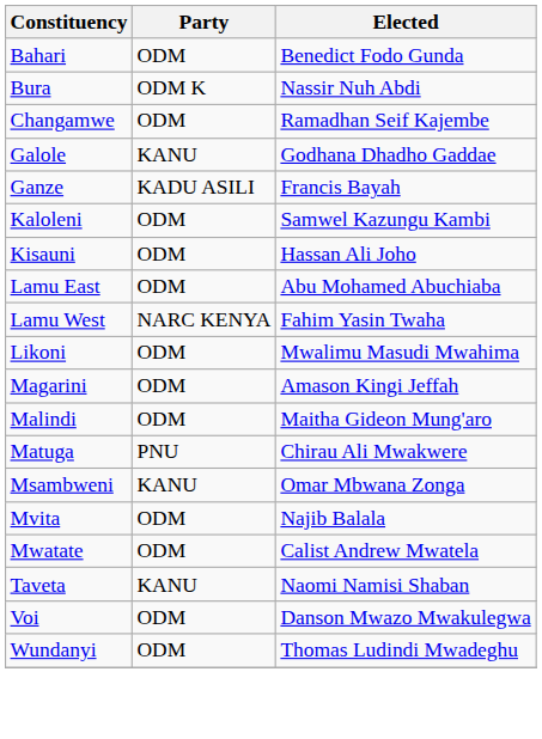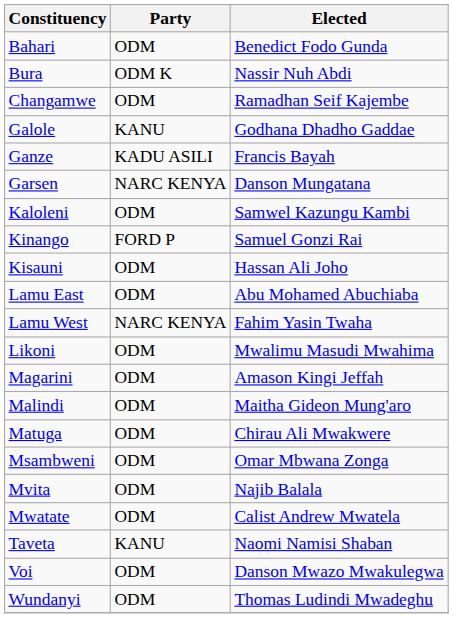 <table class="wikitable">
 <tr>
 <th>Constituency</th>
 <th>Party  <br><small></small></th>
 <th>Elected</th>
 </tr>
 <tr>
 <td><a href='#'>Bahari</a></td>
 <td>ODM</td>
 <td><a href='#'>Benedict Fodo Gunda</a></td>
 </tr>
 <tr>
 <td><a href='#'>Bura</a></td>
 <td>ODM K</td>
 <td><a href='#'>Nassir Nuh Abdi</a></td>
 </tr>
 <tr>
 <td><a href='#'>Changamwe</a></td>
 <td>ODM</td>
 <td><a href='#'>Ramadhan Seif Kajembe</a></td>
 </tr>
 <tr>
 <td><a href='#'>Galole</a></td>
 <td>KANU</td>
 <td><a href='#'>Godhana Dhadho Gaddae</a></td>
 </tr>
 <tr>
 <td><a href='#'>Ganze</a></td>
 <td>KADU ASILI</td>
 <td><a href='#'>Francis Bayah</a></td>
 </tr>
 <tr>
+<td><a href='#'>Garsen</a></td>
+<td>NARC KENYA</td>
+<td><a href='#'>Danson Mungatana</a></td>
+</tr>
+<tr>
 <td><a href='#'>Kaloleni</a></td>
 <td>ODM</td>
 <td><a href='#'>Samwel Kazungu Kambi</a></td>
+</tr>
+<tr>
+<td><a href='#'>Kinango</a></td>
+<td>FORD P</td>
+<td><a href='#'>Samuel Gonzi Rai</a></td>
 </tr>
 <tr>
 <td><a href='#'>Kisauni</a></td>
 <td>ODM</td>
 <td><a href='#'>Hassan Ali Joho</a></td>
 </tr>
 <tr>
 <td><a href='#'>Lamu East</a></td>
 <td>ODM</td>
 <td><a href='#'>Abu Mohamed Abuchiaba</a></td>
 </tr>
 <tr>
 <td><a href='#'>Lamu West</a></td>
 <td>NARC KENYA</td>
 <td><a href='#'>Fahim Yasin Twaha</a></td>
 </tr>
 <tr>
 <td><a href='#'>Likoni</a></td>
 <td>ODM</td>
 <td><a href='#'>Mwalimu Masudi Mwahima</a></td>
 </tr>
 <tr>
 <td><a href='#'>Magarini</a></td>
 <td>ODM</td>
 <td><a href='#'>Amason Kingi Jeffah</a></td>
 </tr>
 <tr>
 <td><a href='#'>Malindi</a></td>
 <td>ODM</td>
 <td><a href='#'>Maitha Gideon Mung'aro</a></td>
 </tr>
 <tr>
 <td><a href='#'>Matuga</a></td>
-<td>PNU</td>
+<td>ODM</td>
 <td><a href='#'>Chirau Ali Mwakwere</a></td>
 </tr>
 <tr>
 <td><a href='#'>Msambweni</a></td>
-<td>KANU</td>
+<td>ODM</td>
 <td><a href='#'>Omar Mbwana Zonga</a></td>
 </tr>
 <tr>
 <td><a href='#'>Mvita</a></td>
 <td>ODM</td>
 <td><a href='#'>Najib Balala</a></td>
 </tr>
 <tr>
 <td><a href='#'>Mwatate</a></td>
 <td>ODM</td>
 <td><a href='#'>Calist Andrew Mwatela</a></td>
 </tr>
 <tr>
 <td><a href='#'>Taveta</a></td>
 <td>KANU</td>
 <td><a href='#'>Naomi Namisi Shaban</a></td>
 </tr>
 <tr>
 <td><a href='#'>Voi</a></td>
 <td>ODM</td>
 <td><a href='#'>Danson Mwazo Mwakulegwa</a></td>
 </tr>
 <tr>
 <td><a href='#'>Wundanyi</a></td>
 <td>ODM</td>
 <td><a href='#'>Thomas Ludindi Mwadeghu</a></td>
 </tr>
 <tr>
 </tr>
 </table>
